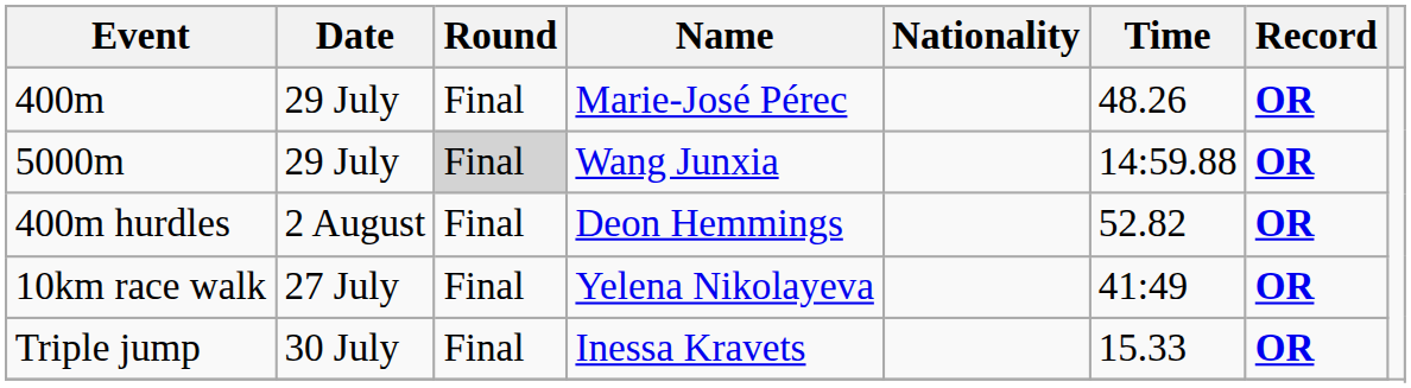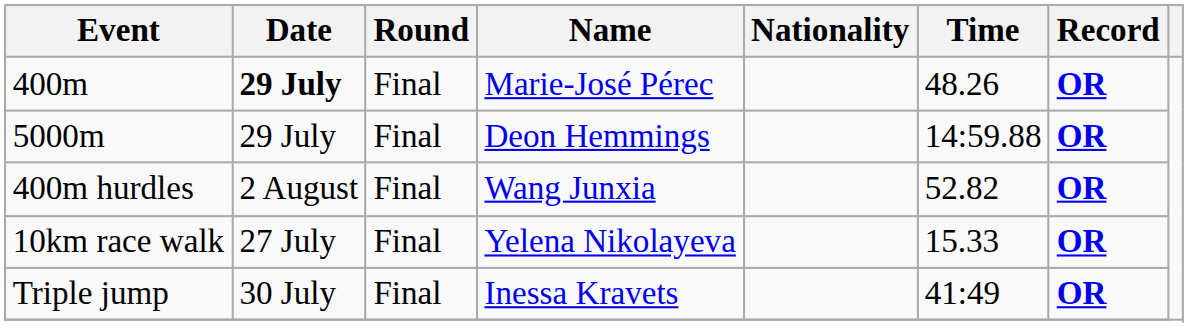 <table class="wikitable sortable">
 <tr>
 <th>Event</th>
 <th>Date</th>
 <th>Round</th>
 <th>Name</th>
 <th>Nationality</th>
 <th>Time</th>
 <th>Record</th>
 <th></th>
 </tr>
 <tr>
 <td>400m</td>
-<td>29 July</td>
+<td><strong>29 July</strong></td>
 <td>Final</td>
 <td align="left"><a href='#'>Marie-José Pérec</a></td>
 <td align="left"></td>
 <td>48.26</td>
 <td><strong><a href='#'>OR</a></strong></td>
 </tr>
 <tr>
 <td>5000m</td>
 <td>29 July</td>
-<td style="background: lightgrey;">Final</td>
-<td align="left"><a href='#'>Wang Junxia</a></td>
+<td>Final</td>
+<td align="left"><a href='#'>Deon Hemmings</a></td>
 <td align="left"></td>
 <td>14:59.88</td>
 <td><strong><a href='#'>OR</a></strong></td>
 </tr>
 <tr>
 <td>400m hurdles</td>
 <td>2 August</td>
 <td>Final</td>
-<td align="left"><a href='#'>Deon Hemmings</a></td>
+<td align="left"><a href='#'>Wang Junxia</a></td>
 <td align="left"></td>
 <td>52.82</td>
 <td><strong><a href='#'>OR</a></strong></td>
 </tr>
 <tr>
 <td>10km race walk</td>
 <td>27 July</td>
 <td>Final</td>
 <td align="left"><a href='#'>Yelena Nikolayeva</a></td>
 <td align="left"></td>
-<td>41:49</td>
+<td>15.33</td>
 <td><strong><a href='#'>OR</a></strong></td>
 </tr>
 <tr>
 <td>Triple jump</td>
 <td>30 July</td>
 <td>Final</td>
 <td align="left"><a href='#'>Inessa Kravets</a></td>
 <td align="left"></td>
-<td>15.33</td>
+<td>41:49</td>
 <td><strong><a href='#'>OR</a></strong></td>
 </tr>
 <tr>
 </tr>
 </table>
